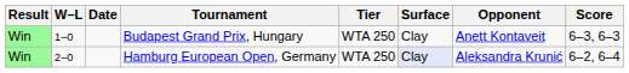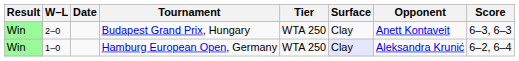 <table class="sortable wikitable">
 <tr>
 <th>Result</th>
 <th class="unsortable">W–L</th>
 <th>Date</th>
 <th>Tournament</th>
 <th>Tier</th>
 <th>Surface</th>
 <th>Opponent</th>
 <th class="unsortable">Score</th>
 </tr>
 <tr>
 <td bgcolor=98FB98>Win</td>
-<td><small>1–0</small></td>
+<td><small>2–0</small></td>
 <td><a href='#'></a></td>
 <td><a href='#'>Budapest Grand Prix</a>, Hungary</td>
 <td>WTA 250</td>
 <td>Clay</td>
 <td> <a href='#'>Anett Kontaveit</a></td>
 <td>6–3, 6–3</td>
 </tr>
 <tr>
 <td bgcolor=98fb98>Win</td>
-<td><small>2–0</small></td>
+<td><small>1–0</small></td>
 <td><a href='#'></a></td>
 <td><a href='#'>Hamburg European Open</a>, Germany</td>
 <td>WTA 250</td>
 <td style="background: lavender;">Clay</td>
 <td> <a href='#'>Aleksandra Krunić</a></td>
 <td>6–2, 6–4</td>
 </tr>
 </table>
